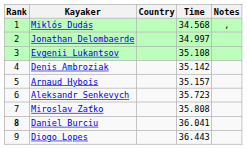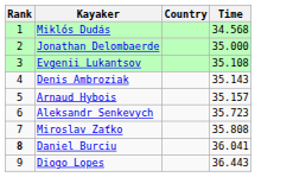 <table class="wikitable" style="text-align:center">
 <tr>
 <th>Rank</th>
 <th>Kayaker</th>
 <th>Country</th>
 <th>Time</th>
-<th>Notes</th>
 </tr>
 <tr bgcolor=bbffbb>
 <td>1</td>
 <td align="left"><a href='#'>Miklós Dudás</a></td>
 <td align="left"></td>
 <td>34.568</td>
-<td>, <strong></strong></td>
 </tr>
 <tr bgcolor=bbffbb>
 <td>2</td>
 <td align="left"><a href='#'>Jonathan Delombaerde</a></td>
 <td align="left"></td>
-<td>34.997</td>
-<td></td>
+<td>35.000</td>
 </tr>
 <tr bgcolor=bbffbb>
 <td>3</td>
 <td align="left"><a href='#'>Evgenii Lukantsov</a></td>
 <td align="left"></td>
 <td>35.108</td>
-<td></td>
 </tr>
 <tr>
 <td>4</td>
 <td align="left"><a href='#'>Denis Ambroziak</a></td>
 <td align="left"></td>
-<td>35.142</td>
-<td></td>
+<td>35.143</td>
 </tr>
 <tr>
 <td>5</td>
 <td align="left"><a href='#'>Arnaud Hybois</a></td>
 <td align="left"></td>
 <td>35.157</td>
-<td></td>
 </tr>
 <tr>
 <td>6</td>
 <td align="left"><a href='#'>Aleksandr Senkevych</a></td>
 <td align="left"></td>
 <td>35.723</td>
-<td></td>
 </tr>
 <tr>
 <td>7</td>
 <td align="left"><a href='#'>Miroslav Zaťko</a></td>
 <td align="left"></td>
 <td>35.808</td>
-<td></td>
 </tr>
 <tr>
 <td><strong>8</strong></td>
 <td align="left"><a href='#'>Daniel Burciu</a></td>
 <td align="left"></td>
 <td>36.041</td>
-<td></td>
 </tr>
 <tr>
 <td>9</td>
 <td align="left"><a href='#'>Diogo Lopes</a></td>
 <td align="left"></td>
 <td>36.443</td>
-<td></td>
 </tr>
 </table>
